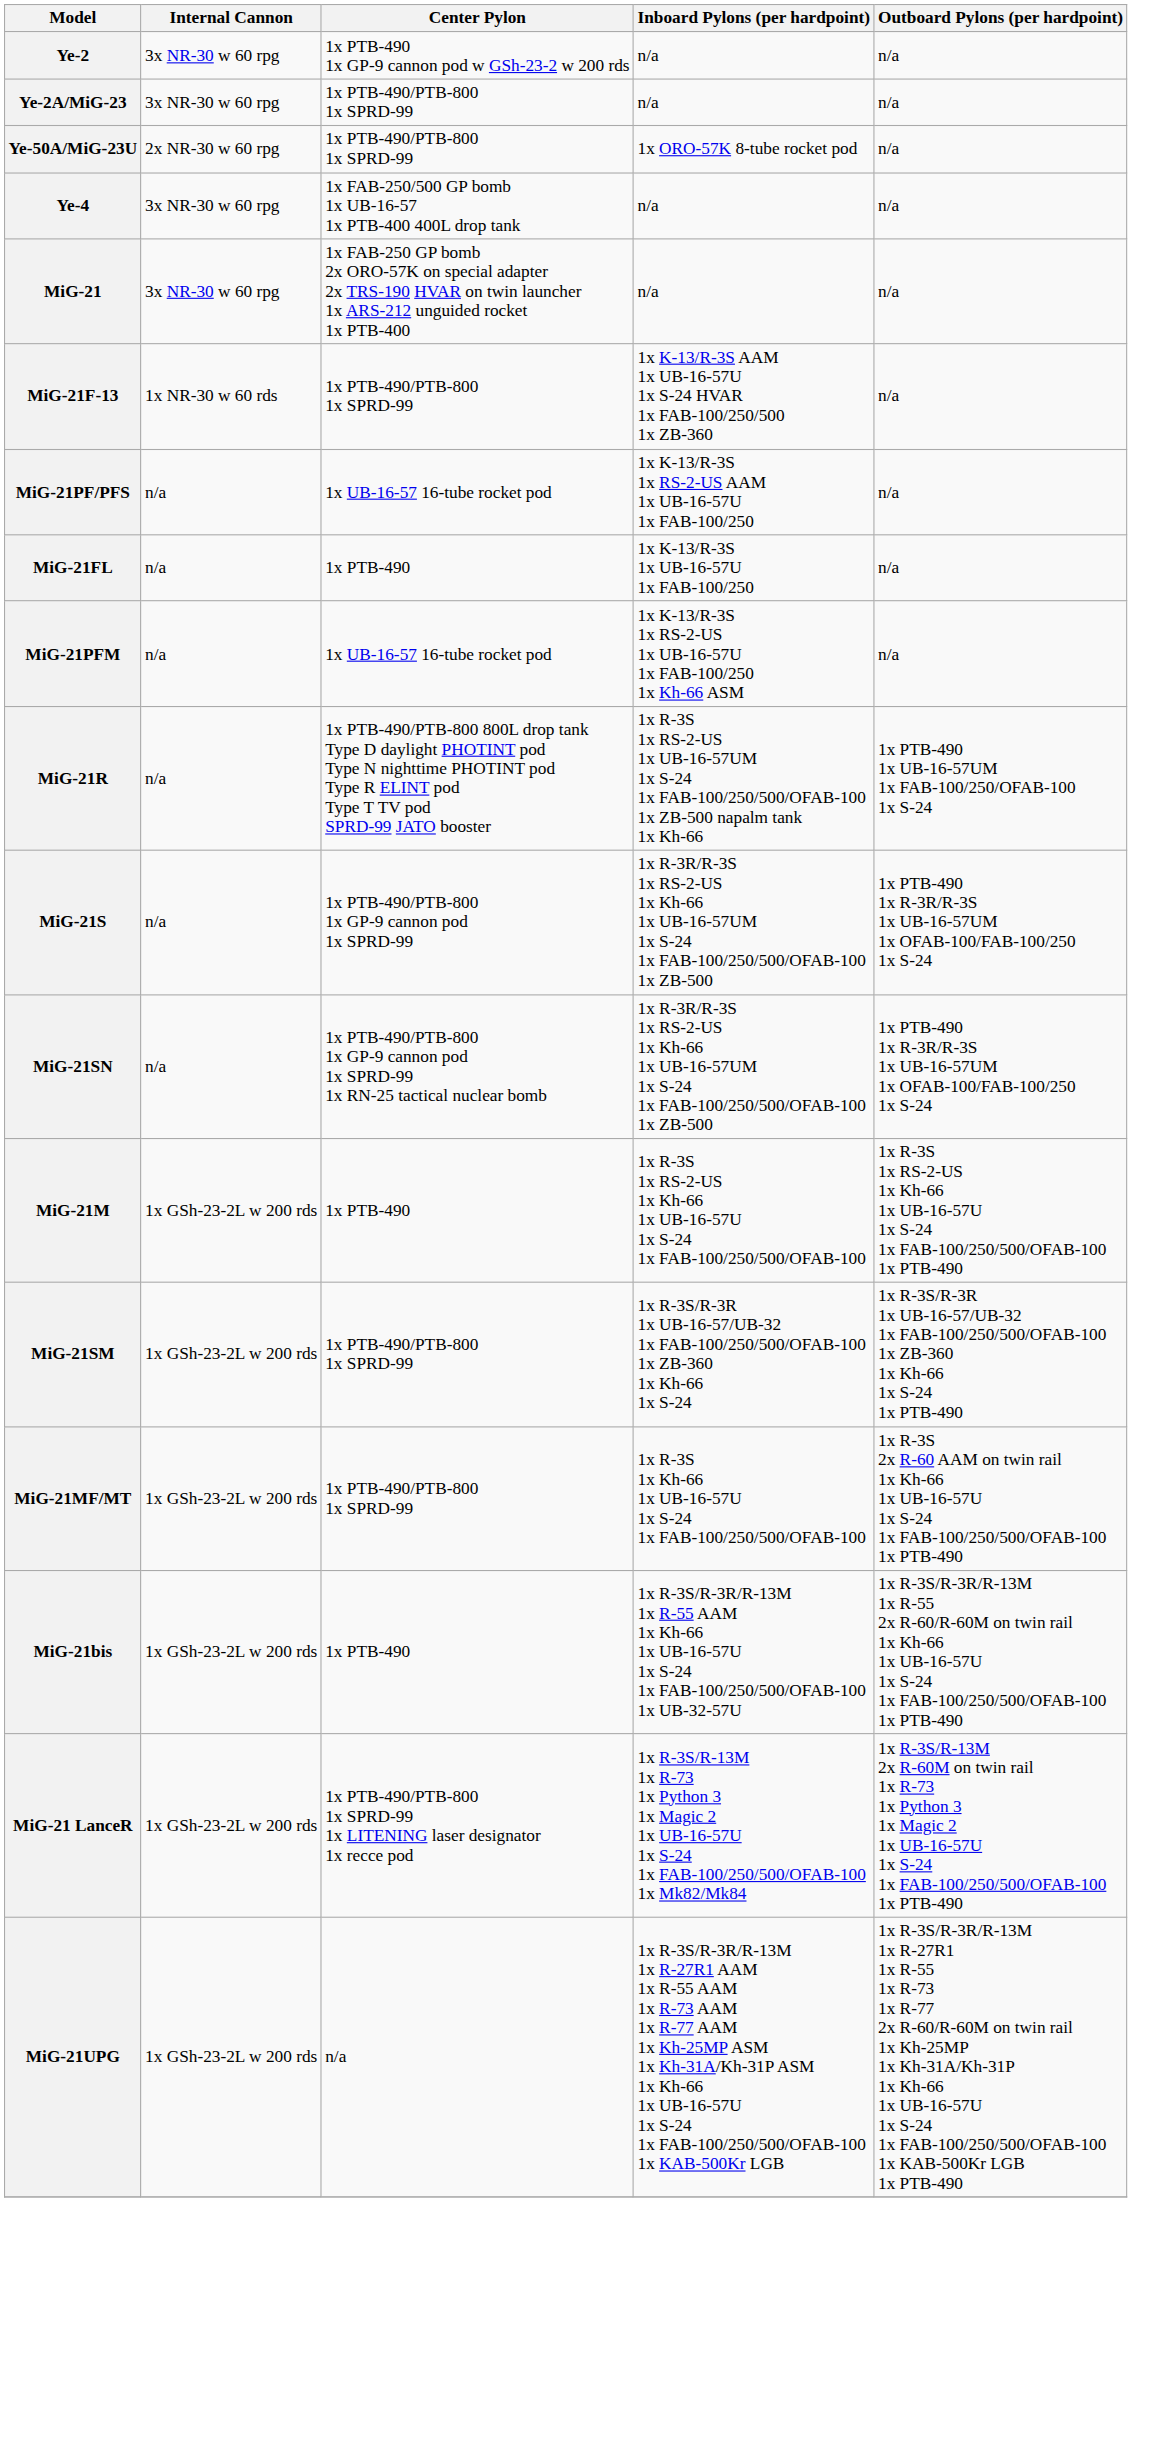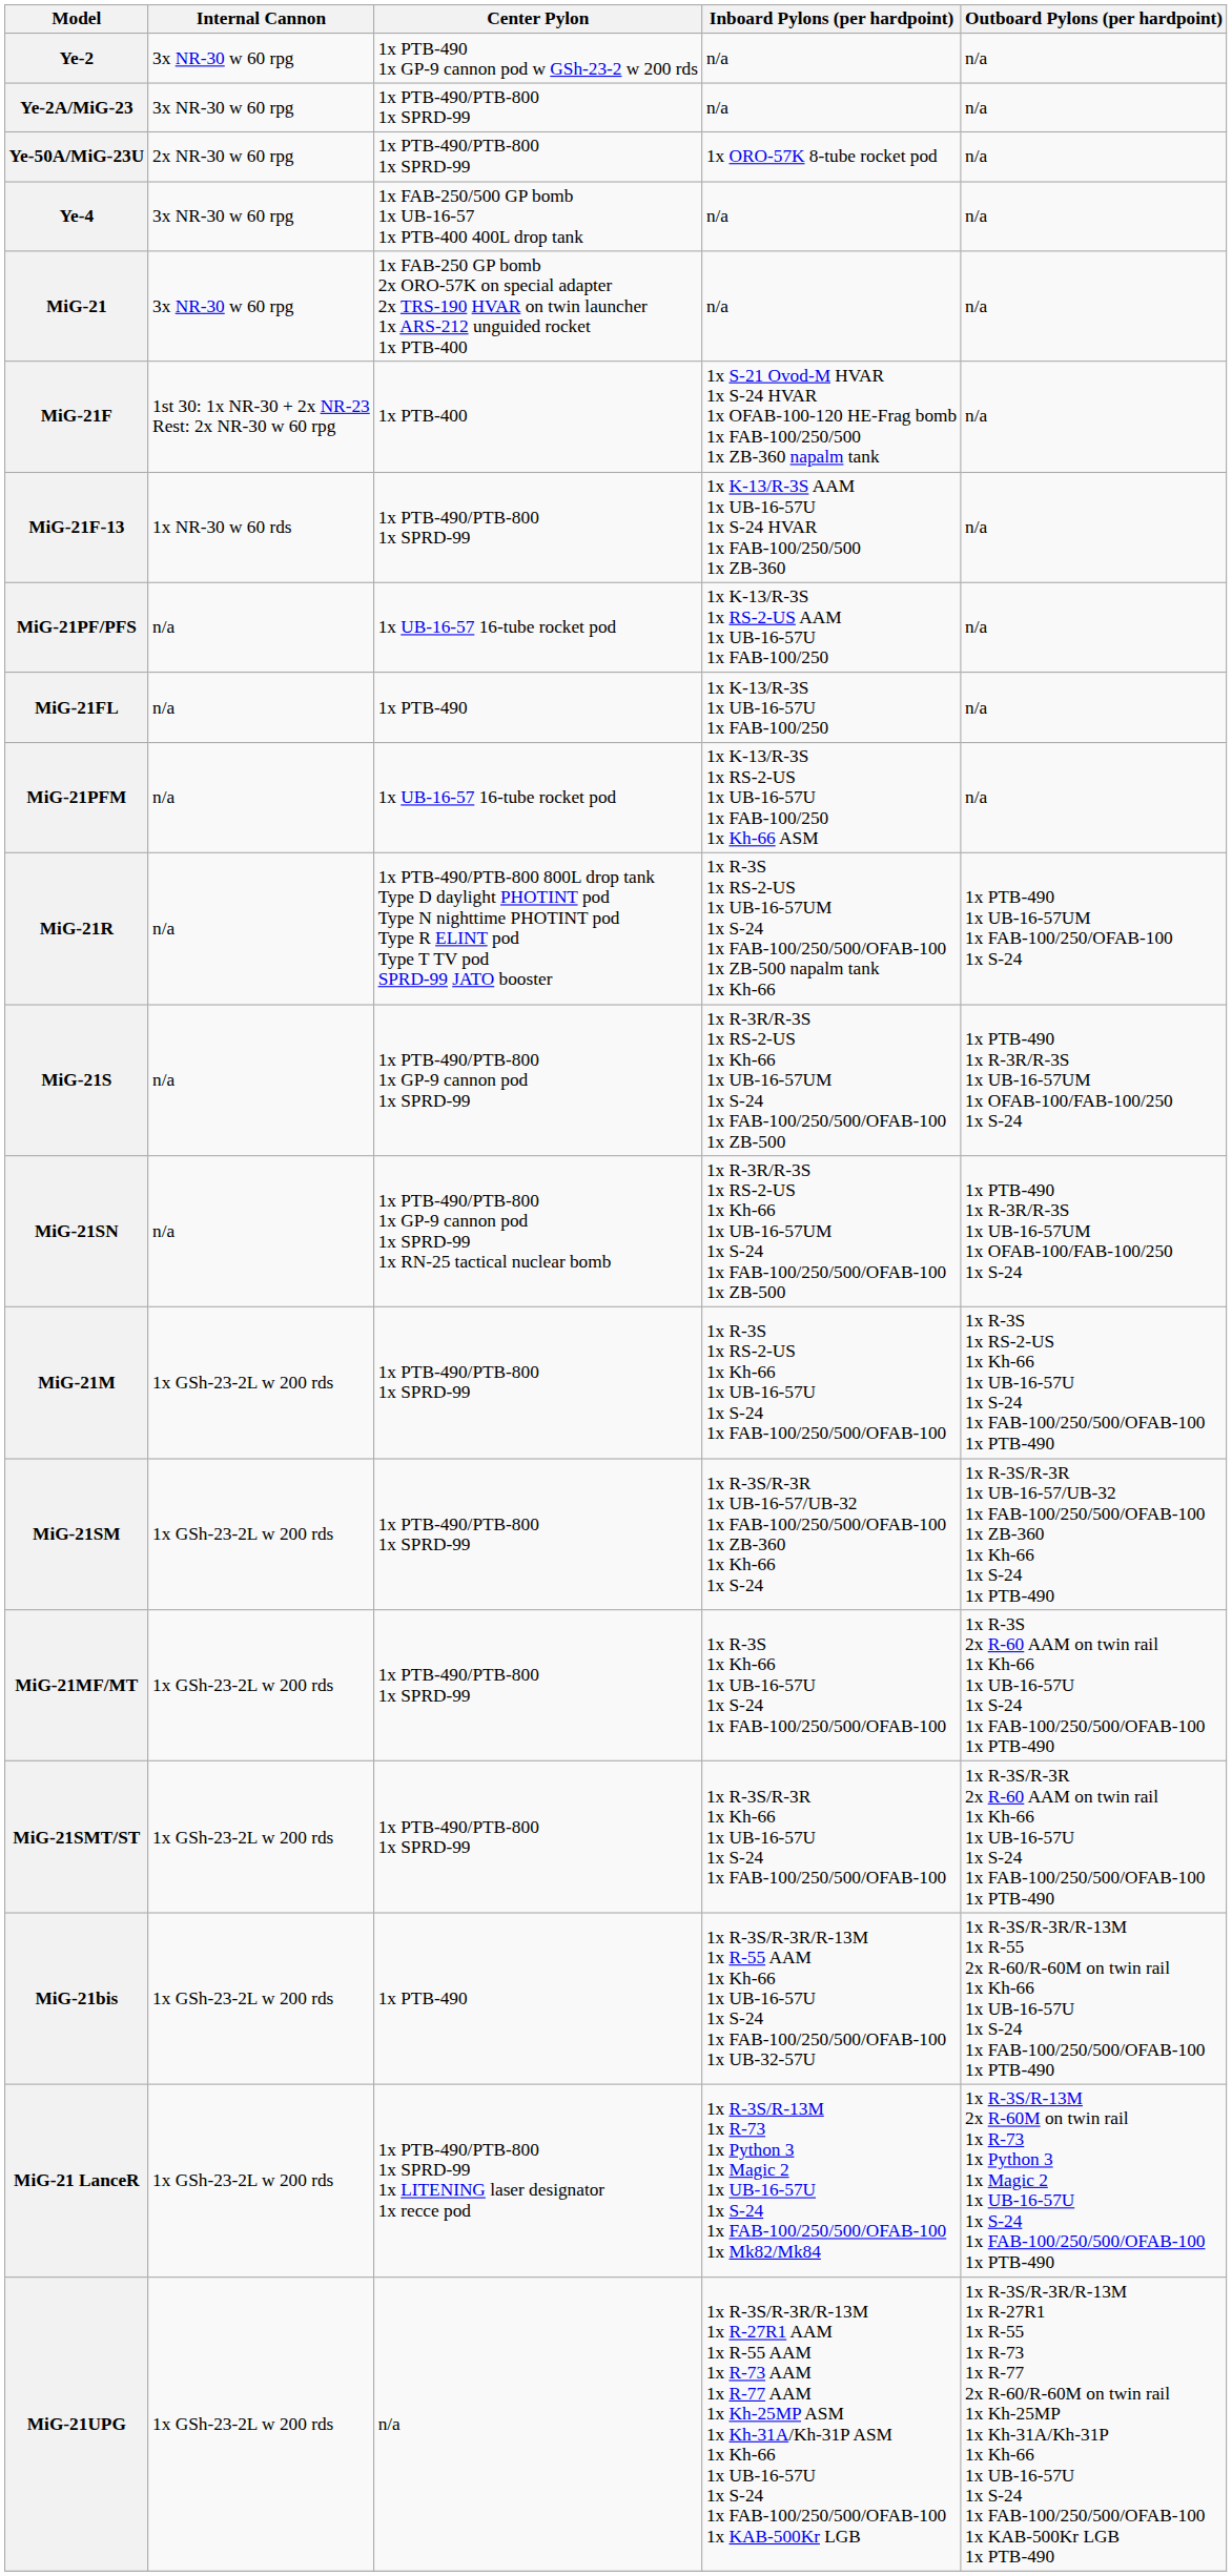 <table class="wikitable">
 <tr>
 <th>Model</th>
 <th>Internal Cannon</th>
 <th>Center Pylon</th>
 <th>Inboard Pylons (per hardpoint)</th>
 <th>Outboard Pylons (per hardpoint)</th>
 </tr>
 <tr>
 <th>Ye-2</th>
 <td>3x <a href='#'>NR-30</a> w 60 rpg</td>
 <td>1x PTB-490<br>1x GP-9 cannon pod w <a href='#'>GSh-23-2</a> w 200 rds</td>
 <td>n/a</td>
 <td>n/a</td>
 </tr>
 <tr>
 <th>Ye-2A/MiG-23</th>
 <td>3x NR-30 w 60 rpg</td>
 <td>1x PTB-490/PTB-800<br>1x SPRD-99</td>
 <td>n/a</td>
 <td>n/a</td>
 </tr>
 <tr>
 <th>Ye-50A/MiG-23U</th>
 <td>2x NR-30 w 60 rpg</td>
 <td>1x PTB-490/PTB-800<br>1x SPRD-99</td>
 <td>1x <a href='#'>ORO-57K</a> 8-tube rocket pod</td>
 <td>n/a</td>
 </tr>
 <tr>
 <th>Ye-4</th>
 <td>3x NR-30 w 60 rpg</td>
 <td>1x FAB-250/500 GP bomb<br>1x UB-16-57<br>1x PTB-400 400L drop tank</td>
 <td>n/a</td>
 <td>n/a</td>
 </tr>
 <tr>
 <th>MiG-21</th>
 <td>3x <a href='#'>NR-30</a> w 60 rpg</td>
 <td>1x FAB-250 GP bomb<br>2x ORO-57K on special adapter<br>2x <a href='#'>TRS-190</a> <a href='#'>HVAR</a> on twin launcher<br>1x <a href='#'>ARS-212</a> unguided rocket<br>1x PTB-400</td>
 <td>n/a</td>
+<td>n/a</td>
+</tr>
+<tr>
+<th>MiG-21F</th>
+<td>1st 30: 1x NR-30 + 2x <a href='#'>NR-23</a><br>Rest: 2x NR-30 w 60 rpg</td>
+<td>1x PTB-400</td>
+<td>1x <a href='#'>S-21 Ovod-M</a> HVAR<br>1x S-24 HVAR<br>1x OFAB-100-120 HE-Frag bomb<br>1x FAB-100/250/500<br>1x ZB-360 <a href='#'>napalm</a> tank</td>
 <td>n/a</td>
 </tr>
 <tr>
 <th>MiG-21F-13</th>
 <td>1x NR-30 w 60 rds</td>
 <td>1x PTB-490/PTB-800<br>1x SPRD-99</td>
 <td>1x <a href='#'>K-13/R-3S</a> AAM<br>1x UB-16-57U<br>1x S-24 HVAR<br>1x FAB-100/250/500<br>1x ZB-360</td>
 <td>n/a</td>
 </tr>
 <tr>
 <th>MiG-21PF/PFS</th>
 <td>n/a</td>
 <td>1x <a href='#'>UB-16-57</a> 16-tube rocket pod</td>
 <td>1x K-13/R-3S<br>1x <a href='#'>RS-2-US</a> AAM<br>1x UB-16-57U<br>1x FAB-100/250</td>
 <td>n/a</td>
 </tr>
 <tr>
 <th>MiG-21FL</th>
 <td>n/a</td>
 <td>1x PTB-490</td>
 <td>1x K-13/R-3S<br>1x UB-16-57U<br>1x FAB-100/250</td>
 <td>n/a</td>
 </tr>
 <tr>
 <th>MiG-21PFM</th>
 <td>n/a</td>
 <td>1x <a href='#'>UB-16-57</a> 16-tube rocket pod</td>
 <td>1x K-13/R-3S<br>1x RS-2-US<br>1x UB-16-57U<br>1x FAB-100/250<br>1x <a href='#'>Kh-66</a> ASM</td>
 <td>n/a</td>
 </tr>
 <tr>
 <th>MiG-21R</th>
 <td>n/a</td>
 <td>1x PTB-490/PTB-800 800L drop tank<br>Type D daylight <a href='#'>PHOTINT</a> pod<br>Type N nighttime PHOTINT pod<br>Type R <a href='#'>ELINT</a> pod<br>Type T TV pod<br><a href='#'>SPRD-99</a> <a href='#'>JATO</a> booster</td>
 <td>1x R-3S<br> 1x RS-2-US<br>1x UB-16-57UM<br>1x S-24<br>1x FAB-100/250/500/OFAB-100<br>1x ZB-500 napalm tank<br>1x Kh-66</td>
 <td>1x PTB-490<br>1x UB-16-57UM<br>1x FAB-100/250/OFAB-100<br>1x S-24</td>
 </tr>
 <tr>
 <th>MiG-21S</th>
 <td>n/a</td>
 <td>1x PTB-490/PTB-800<br>1x GP-9 cannon pod<br>1x SPRD-99</td>
 <td>1x R-3R/R-3S<br>1x RS-2-US<br>1x Kh-66<br>1x UB-16-57UM<br>1x S-24<br>1x FAB-100/250/500/OFAB-100<br>1x ZB-500</td>
 <td>1x PTB-490<br>1x R-3R/R-3S<br>1x UB-16-57UM<br>1x OFAB-100/FAB-100/250<br>1x S-24</td>
 </tr>
 <tr>
 <th>MiG-21SN</th>
 <td>n/a</td>
 <td>1x PTB-490/PTB-800<br>1x GP-9 cannon pod<br>1x SPRD-99<br>1x RN-25 tactical nuclear bomb</td>
 <td>1x R-3R/R-3S<br>1x RS-2-US<br>1x Kh-66<br>1x UB-16-57UM<br>1x S-24<br>1x FAB-100/250/500/OFAB-100<br>1x ZB-500</td>
 <td>1x PTB-490<br>1x R-3R/R-3S<br>1x UB-16-57UM<br>1x OFAB-100/FAB-100/250<br>1x S-24</td>
 </tr>
 <tr>
 <th>MiG-21M</th>
 <td>1x GSh-23-2L w 200 rds</td>
-<td>1x PTB-490</td>
+<td>1x PTB-490/PTB-800<br>1x SPRD-99</td>
 <td>1x R-3S<br>1x RS-2-US<br>1x Kh-66<br>1x UB-16-57U<br>1x S-24<br>1x FAB-100/250/500/OFAB-100</td>
 <td>1x R-3S<br>1x RS-2-US<br>1x Kh-66<br>1x UB-16-57U<br>1x S-24<br>1x FAB-100/250/500/OFAB-100<br>1x PTB-490</td>
 </tr>
 <tr>
 <th>MiG-21SM</th>
 <td>1x GSh-23-2L w 200 rds</td>
 <td>1x PTB-490/PTB-800<br>1x SPRD-99</td>
 <td>1x R-3S/R-3R<br>1x UB-16-57/UB-32<br>1x FAB-100/250/500/OFAB-100<br>1x ZB-360<br>1x Kh-66<br>1x S-24</td>
 <td>1x R-3S/R-3R<br>1x UB-16-57/UB-32<br>1x FAB-100/250/500/OFAB-100<br>1x ZB-360<br>1x Kh-66<br>1x S-24<br>1x PTB-490</td>
 </tr>
 <tr>
 <th>MiG-21MF/MT</th>
 <td>1x GSh-23-2L w 200 rds</td>
 <td>1x PTB-490/PTB-800<br>1x SPRD-99</td>
 <td>1x R-3S<br>1x Kh-66<br>1x UB-16-57U<br>1x S-24<br>1x FAB-100/250/500/OFAB-100</td>
 <td>1x R-3S<br>2x <a href='#'>R-60</a> AAM on twin rail<br>1x Kh-66<br>1x UB-16-57U<br>1x S-24<br>1x FAB-100/250/500/OFAB-100<br>1x PTB-490</td>
+</tr>
+<tr>
+<th>MiG-21SMT/ST</th>
+<td>1x GSh-23-2L w 200 rds</td>
+<td>1x PTB-490/PTB-800<br>1x SPRD-99</td>
+<td>1x R-3S/R-3R<br>1x Kh-66<br>1x UB-16-57U<br>1x S-24<br>1x FAB-100/250/500/OFAB-100</td>
+<td>1x R-3S/R-3R<br>2x <a href='#'>R-60</a> AAM on twin rail<br>1x Kh-66<br>1x UB-16-57U<br>1x S-24<br>1x FAB-100/250/500/OFAB-100<br>1x PTB-490</td>
 </tr>
 <tr>
 <th>MiG-21bis</th>
 <td>1x GSh-23-2L w 200 rds</td>
 <td>1x PTB-490</td>
 <td>1x R-3S/R-3R/R-13M<br>1x <a href='#'>R-55</a> AAM<br>1x Kh-66<br>1x UB-16-57U<br>1x S-24<br>1x FAB-100/250/500/OFAB-100<br>1x UB-32-57U</td>
 <td>1x R-3S/R-3R/R-13M<br>1x R-55<br>2x R-60/R-60M on twin rail<br>1x Kh-66<br>1x UB-16-57U<br>1x S-24<br>1x FAB-100/250/500/OFAB-100<br>1x PTB-490</td>
 </tr>
 <tr>
 <th>MiG-21 LanceR</th>
 <td>1x GSh-23-2L w 200 rds</td>
 <td>1x PTB-490/PTB-800<br>1x SPRD-99<br>1x <a href='#'>LITENING</a> laser designator<br>1x recce pod</td>
 <td>1x <a href='#'>R-3S/R-13M</a><br>1x <a href='#'>R-73</a><br>1x <a href='#'>Python 3</a> <br>1x <a href='#'>Magic 2</a> <br>1x <a href='#'>UB-16-57U</a><br>1x <a href='#'>S-24</a><br>1x <a href='#'>FAB-100/250/500/OFAB-100</a><br>1x <a href='#'>Mk82/Mk84</a></td>
 <td>1x <a href='#'>R-3S/R-13M</a><br>2x <a href='#'>R-60M</a> on twin rail <br>1x <a href='#'>R-73</a><br>1x <a href='#'>Python 3</a> <br>1x <a href='#'>Magic 2</a><br>1x <a href='#'>UB-16-57U</a><br>1x <a href='#'>S-24</a><br>1x <a href='#'>FAB-100/250/500/OFAB-100</a><br>1x PTB-490</td>
 </tr>
 <tr>
 <th>MiG-21UPG</th>
 <td>1x GSh-23-2L w 200 rds</td>
 <td>n/a</td>
 <td>1x R-3S/R-3R/R-13M<br>1x <a href='#'>R-27R1</a> AAM<br>1x R-55 AAM<br>1x <a href='#'>R-73</a> AAM<br>1x <a href='#'>R-77</a> AAM<br>1x <a href='#'>Kh-25MP</a> ASM<br>1x <a href='#'>Kh-31A</a>/Kh-31P ASM<br>1x Kh-66<br>1x UB-16-57U<br>1x S-24<br>1x FAB-100/250/500/OFAB-100<br>1x <a href='#'>KAB-500Kr</a> LGB</td>
 <td>1x R-3S/R-3R/R-13M<br>1x R-27R1<br>1x R-55<br>1x R-73<br>1x R-77<br>2x R-60/R-60M on twin rail<br>1x Kh-25MP<br>1x Kh-31A/Kh-31P<br>1x Kh-66<br>1x UB-16-57U<br>1x S-24<br>1x FAB-100/250/500/OFAB-100<br>1x KAB-500Kr LGB<br>1x PTB-490</td>
 </tr>
 <tr>
 </tr>
 </table>
